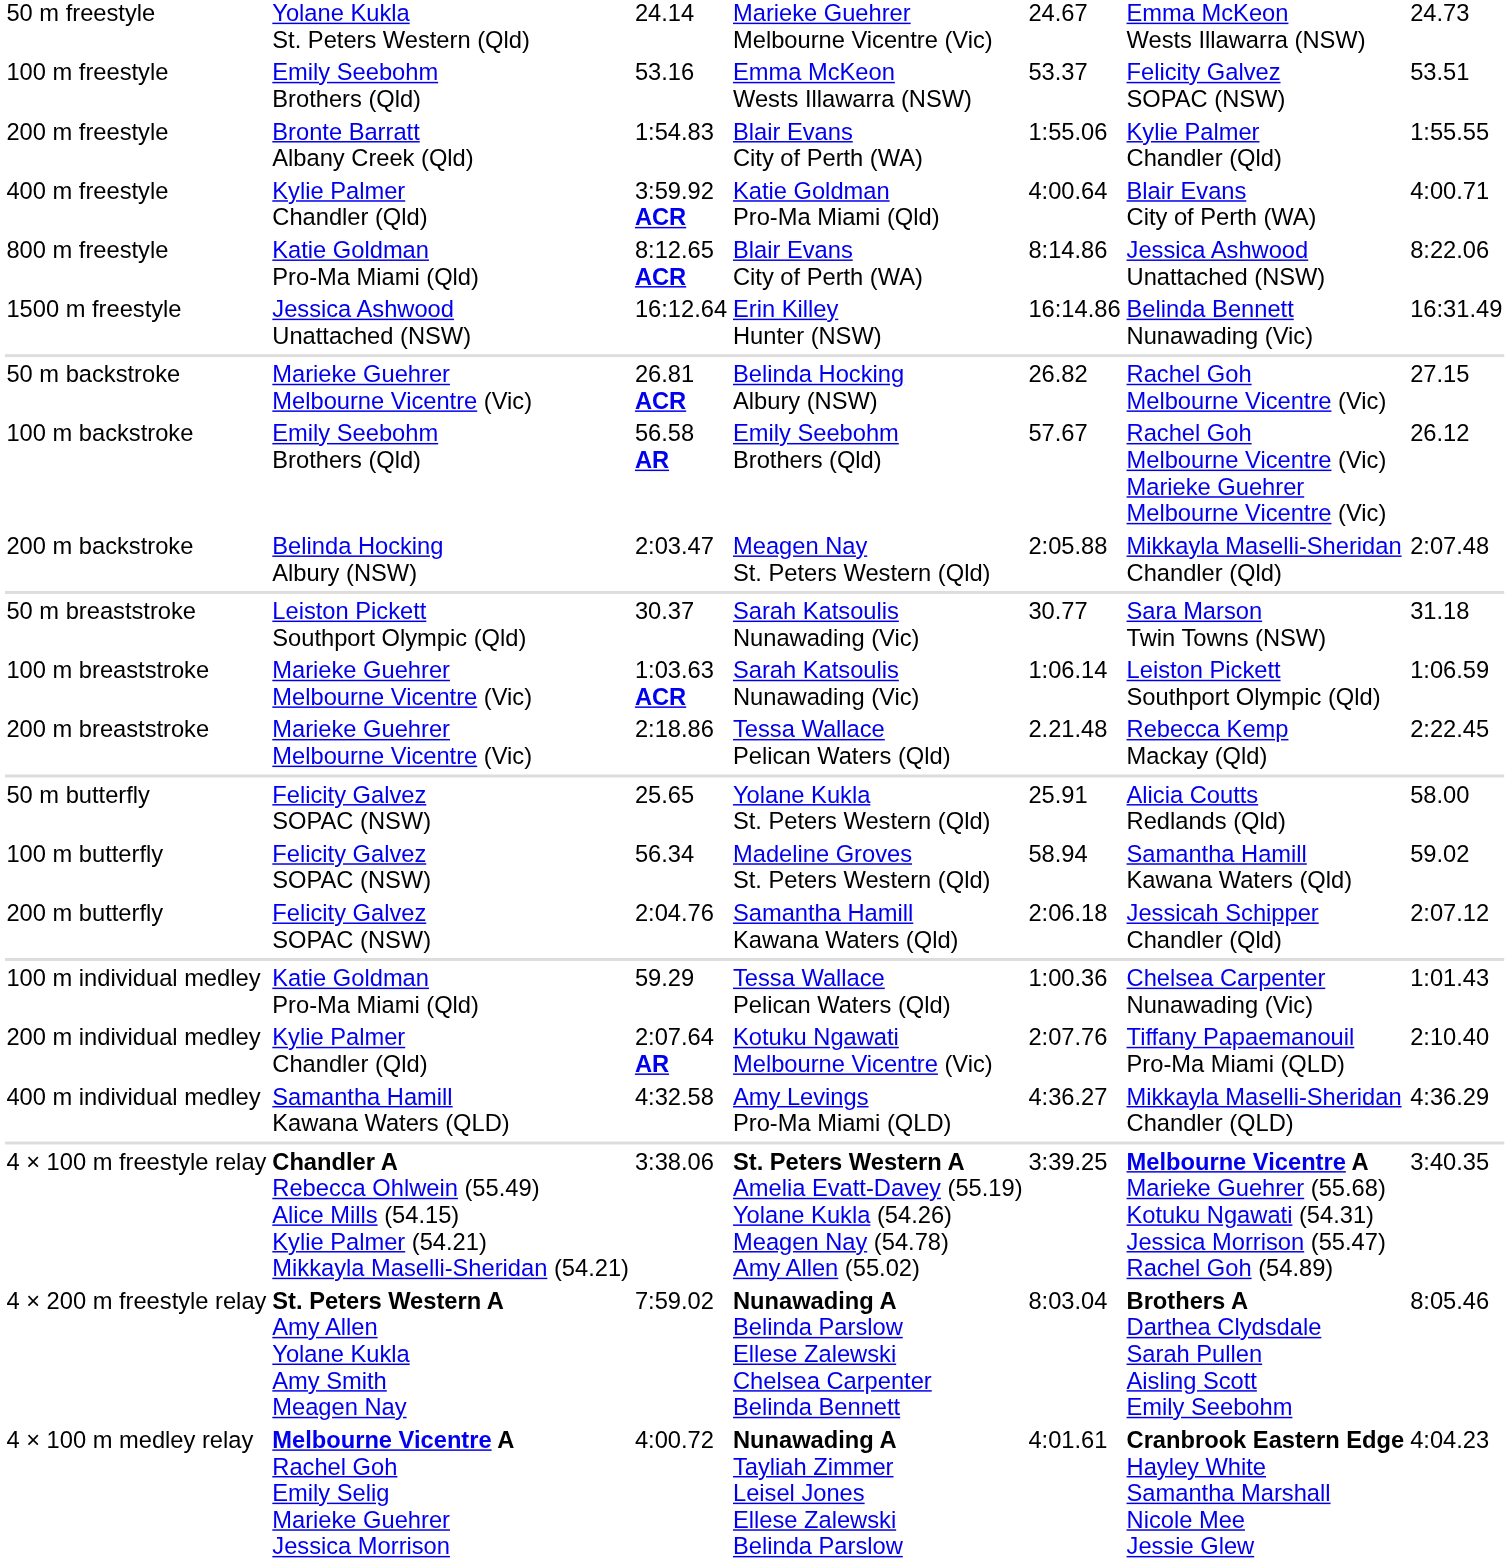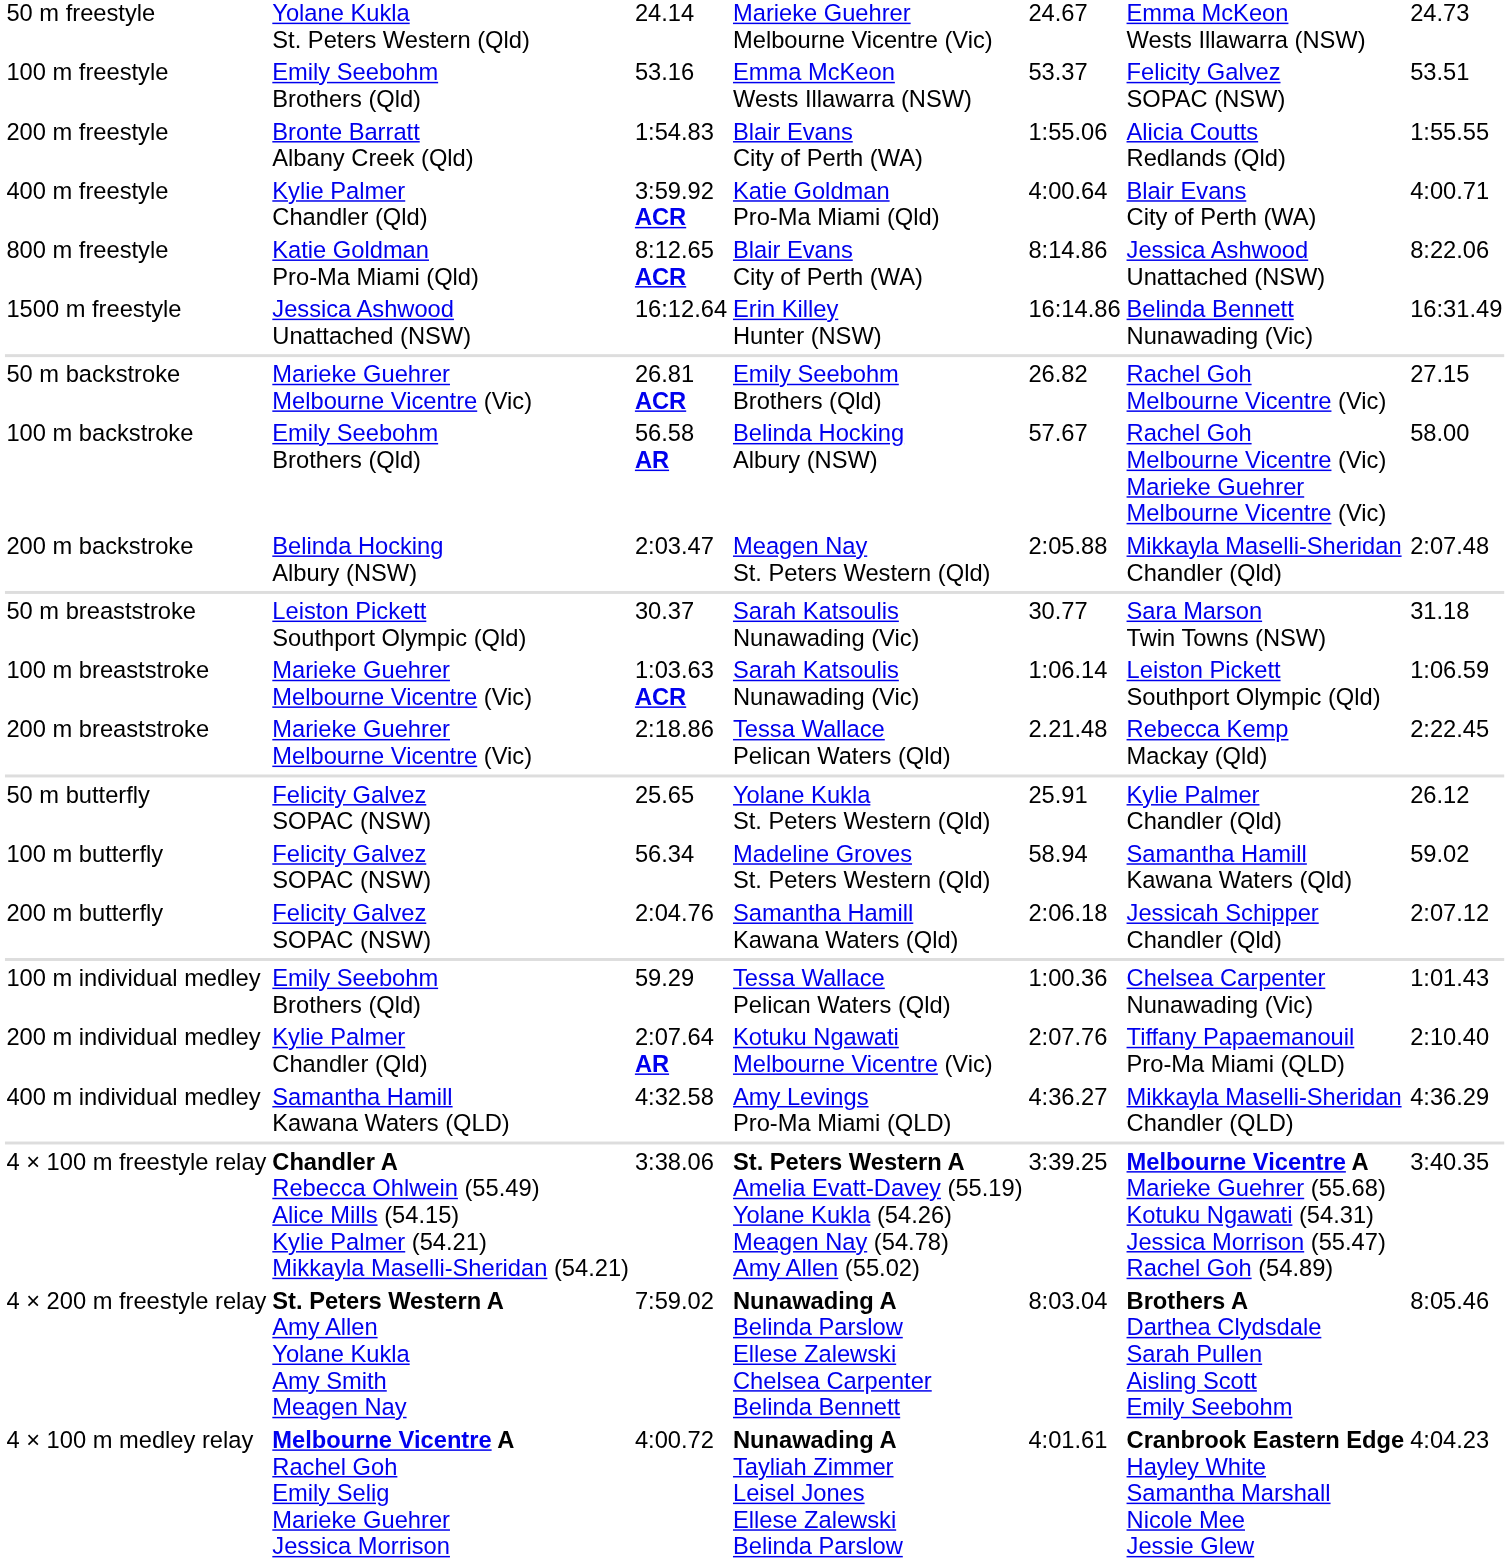 <table>
 <tr valign="top">
 <td>50 m freestyle</td>
 <td><a href='#'>Yolane Kukla</a><br>St. Peters Western (Qld)</td>
 <td>24.14<br></td>
 <td><a href='#'>Marieke Guehrer</a><br>Melbourne Vicentre (Vic)</td>
 <td>24.67<br></td>
 <td><a href='#'>Emma McKeon</a><br>Wests Illawarra (NSW)</td>
 <td>24.73<br></td>
 </tr>
 <tr valign="top">
 <td>100 m freestyle</td>
 <td><a href='#'>Emily Seebohm</a><br>Brothers (Qld)</td>
 <td>53.16<br></td>
 <td><a href='#'>Emma McKeon</a><br>Wests Illawarra (NSW)</td>
 <td>53.37<br></td>
 <td><a href='#'>Felicity Galvez</a><br>SOPAC (NSW)</td>
 <td>53.51<br></td>
 </tr>
 <tr valign="top">
 <td>200 m freestyle</td>
 <td><a href='#'>Bronte Barratt</a><br>Albany Creek (Qld)</td>
 <td>1:54.83<br></td>
 <td><a href='#'>Blair Evans</a><br>City of Perth (WA)</td>
 <td>1:55.06<br></td>
-<td><a href='#'>Kylie Palmer</a><br>Chandler (Qld)</td>
+<td><a href='#'>Alicia Coutts</a><br>Redlands (Qld)</td>
 <td>1:55.55<br></td>
 </tr>
 <tr valign="top">
 <td>400 m freestyle</td>
 <td><a href='#'>Kylie Palmer</a><br>Chandler (Qld)</td>
 <td>3:59.92<br><strong><a href='#'>ACR</a></strong></td>
 <td><a href='#'>Katie Goldman</a><br>Pro-Ma Miami (Qld)</td>
 <td>4:00.64<br></td>
 <td><a href='#'>Blair Evans</a><br>City of Perth (WA)</td>
 <td>4:00.71<br></td>
 </tr>
 <tr valign="top">
 <td>800 m freestyle</td>
 <td><a href='#'>Katie Goldman</a><br>Pro-Ma Miami (Qld)</td>
 <td>8:12.65<br><strong><a href='#'>ACR</a></strong></td>
 <td><a href='#'>Blair Evans</a><br>City of Perth (WA)</td>
 <td>8:14.86<br></td>
 <td><a href='#'>Jessica Ashwood</a><br>Unattached (NSW)</td>
 <td>8:22.06<br></td>
 </tr>
 <tr valign="top">
 <td>1500 m freestyle</td>
 <td><a href='#'>Jessica Ashwood</a><br>Unattached (NSW)</td>
 <td>16:12.64<br></td>
 <td><a href='#'>Erin Killey</a><br>Hunter (NSW)</td>
 <td>16:14.86<br></td>
 <td><a href='#'>Belinda Bennett</a><br>Nunawading (Vic)</td>
 <td>16:31.49<br></td>
 </tr>
 <tr bgcolor=#DDDDDD>
 <td colspan=7></td>
 </tr>
 <tr valign="top">
 <td>50 m backstroke</td>
 <td><a href='#'>Marieke Guehrer</a><br><a href='#'>Melbourne Vicentre</a> (Vic)</td>
 <td>26.81<br><strong><a href='#'>ACR</a></strong></td>
-<td><a href='#'>Belinda Hocking</a><br>Albury (NSW)</td>
+<td><a href='#'>Emily Seebohm</a><br>Brothers (Qld)</td>
 <td>26.82<br></td>
 <td><a href='#'>Rachel Goh</a><br><a href='#'>Melbourne Vicentre</a> (Vic)<br></td>
 <td>27.15<br></td>
 </tr>
 <tr valign="top">
 <td>100 m backstroke</td>
 <td><a href='#'>Emily Seebohm</a><br>Brothers (Qld)</td>
 <td>56.58<br><strong><a href='#'>AR</a></strong></td>
-<td><a href='#'>Emily Seebohm</a><br>Brothers (Qld)</td>
+<td><a href='#'>Belinda Hocking</a><br>Albury (NSW)</td>
 <td>57.67<br></td>
 <td><a href='#'>Rachel Goh</a><br><a href='#'>Melbourne Vicentre</a> (Vic)<br><a href='#'>Marieke Guehrer</a><br><a href='#'>Melbourne Vicentre</a> (Vic)</td>
-<td>26.12<br></td>
+<td>58.00<br></td>
 </tr>
 <tr valign="top">
 <td>200 m backstroke</td>
 <td><a href='#'>Belinda Hocking</a><br>Albury (NSW)</td>
 <td>2:03.47<br></td>
 <td><a href='#'>Meagen Nay</a><br>St. Peters Western (Qld)</td>
 <td>2:05.88<br></td>
 <td><a href='#'>Mikkayla Maselli-Sheridan</a><br>Chandler (Qld)</td>
 <td>2:07.48<br></td>
 </tr>
 <tr bgcolor=#DDDDDD>
 <td colspan=7></td>
 </tr>
 <tr valign="top">
 <td>50 m breaststroke</td>
 <td><a href='#'>Leiston Pickett</a><br>Southport Olympic (Qld)</td>
 <td>30.37<br></td>
 <td><a href='#'>Sarah Katsoulis</a><br>Nunawading (Vic)</td>
 <td>30.77<br></td>
 <td><a href='#'>Sara Marson</a><br>Twin Towns (NSW)</td>
 <td>31.18<br></td>
 </tr>
 <tr valign="top">
 <td>100 m breaststroke</td>
 <td><a href='#'>Marieke Guehrer</a><br><a href='#'>Melbourne Vicentre</a> (Vic)</td>
 <td>1:03.63 <br><strong><a href='#'>ACR</a></strong></td>
 <td><a href='#'>Sarah Katsoulis</a><br>Nunawading (Vic)</td>
 <td>1:06.14 <br></td>
 <td><a href='#'>Leiston Pickett</a><br>Southport Olympic (Qld)</td>
 <td>1:06.59 <br></td>
 </tr>
 <tr valign="top">
 <td>200 m breaststroke</td>
 <td><a href='#'>Marieke Guehrer</a><br><a href='#'>Melbourne Vicentre</a> (Vic)</td>
 <td>2:18.86 <br></td>
 <td><a href='#'>Tessa Wallace</a><br>Pelican Waters (Qld)</td>
 <td>2.21.48 <br></td>
 <td><a href='#'>Rebecca Kemp</a><br>Mackay (Qld)</td>
 <td>2:22.45 <br></td>
 </tr>
 <tr bgcolor=#DDDDDD>
 <td colspan=7></td>
 </tr>
 <tr valign="top">
 <td>50 m butterfly</td>
 <td><a href='#'>Felicity Galvez</a><br>SOPAC (NSW)</td>
 <td>25.65<br></td>
 <td><a href='#'>Yolane Kukla</a><br>St. Peters Western (Qld)</td>
 <td>25.91<br></td>
-<td><a href='#'>Alicia Coutts</a><br>Redlands (Qld)</td>
-<td>58.00<br></td>
+<td><a href='#'>Kylie Palmer</a><br>Chandler (Qld)</td>
+<td>26.12<br></td>
 </tr>
 <tr valign="top">
 <td>100 m butterfly</td>
 <td><a href='#'>Felicity Galvez</a><br>SOPAC (NSW)</td>
 <td>56.34<br></td>
 <td><a href='#'>Madeline Groves</a><br>St. Peters Western (Qld)</td>
 <td>58.94<br></td>
 <td><a href='#'>Samantha Hamill</a><br>Kawana Waters (Qld)</td>
 <td>59.02<br></td>
 </tr>
 <tr valign="top">
 <td>200 m butterfly</td>
 <td><a href='#'>Felicity Galvez</a><br>SOPAC (NSW)</td>
 <td>2:04.76<br></td>
 <td><a href='#'>Samantha Hamill</a><br>Kawana Waters (Qld)</td>
 <td>2:06.18<br></td>
 <td><a href='#'>Jessicah Schipper</a><br>Chandler (Qld)</td>
 <td>2:07.12<br></td>
 </tr>
 <tr bgcolor=#DDDDDD>
 <td colspan=7></td>
 </tr>
 <tr valign="top">
 <td>100 m individual medley</td>
-<td><a href='#'>Katie Goldman</a><br>Pro-Ma Miami (Qld)</td>
+<td><a href='#'>Emily Seebohm</a><br>Brothers (Qld)</td>
 <td>59.29 <br></td>
 <td><a href='#'>Tessa Wallace</a><br>Pelican Waters (Qld)</td>
 <td>1:00.36 <br></td>
 <td><a href='#'>Chelsea Carpenter</a><br>Nunawading (Vic)</td>
 <td>1:01.43<br></td>
 </tr>
 <tr valign="top">
 <td>200 m individual medley</td>
 <td><a href='#'>Kylie Palmer</a><br>Chandler (Qld)</td>
 <td>2:07.64 <br><strong><a href='#'>AR</a></strong></td>
 <td><a href='#'>Kotuku Ngawati</a><br><a href='#'>Melbourne Vicentre</a> (Vic)</td>
 <td>2:07.76<br></td>
 <td><a href='#'>Tiffany Papaemanouil</a><br>Pro-Ma Miami (QLD)</td>
 <td>2:10.40<br></td>
 </tr>
 <tr valign="top">
 <td>400 m individual medley</td>
 <td><a href='#'>Samantha Hamill</a><br>Kawana Waters (QLD)</td>
 <td>4:32.58<br></td>
 <td><a href='#'>Amy Levings</a><br>Pro-Ma Miami (QLD)</td>
 <td>4:36.27<br></td>
 <td><a href='#'>Mikkayla Maselli-Sheridan</a><br>Chandler (QLD)</td>
 <td>4:36.29<br></td>
 </tr>
 <tr bgcolor=#DDDDDD>
 <td colspan=7></td>
 </tr>
 <tr valign="top">
 <td>4 × 100 m freestyle relay</td>
 <td><strong>Chandler A</strong><br><a href='#'>Rebecca Ohlwein</a> (55.49)<br><a href='#'>Alice Mills</a> (54.15)<br><a href='#'>Kylie Palmer</a> (54.21)<br><a href='#'>Mikkayla Maselli-Sheridan</a> (54.21)</td>
 <td>3:38.06<br></td>
 <td><strong>St. Peters Western A</strong><br><a href='#'>Amelia Evatt-Davey</a> (55.19)<br><a href='#'>Yolane Kukla</a> (54.26)<br><a href='#'>Meagen Nay</a> (54.78)<br><a href='#'>Amy Allen</a> (55.02)</td>
 <td>3:39.25<br></td>
 <td><strong><a href='#'>Melbourne Vicentre</a> A</strong><br><a href='#'>Marieke Guehrer</a> (55.68)<br><a href='#'>Kotuku Ngawati</a> (54.31)<br><a href='#'>Jessica Morrison</a> (55.47)<br><a href='#'>Rachel Goh</a> (54.89)</td>
 <td>3:40.35<br></td>
 </tr>
 <tr valign="top">
 <td>4 × 200 m freestyle relay</td>
 <td><strong>St. Peters Western A</strong><br><a href='#'>Amy Allen</a><br><a href='#'>Yolane Kukla</a><br><a href='#'>Amy Smith</a><br><a href='#'>Meagen Nay</a></td>
 <td>7:59.02<br></td>
 <td><strong>Nunawading A</strong><br><a href='#'>Belinda Parslow</a><br><a href='#'>Ellese Zalewski</a><br><a href='#'>Chelsea Carpenter</a><br><a href='#'>Belinda Bennett</a></td>
 <td>8:03.04<br></td>
 <td><strong>Brothers A</strong><br><a href='#'>Darthea Clydsdale</a><br><a href='#'>Sarah Pullen</a><br><a href='#'>Aisling Scott</a><br><a href='#'>Emily Seebohm</a></td>
 <td>8:05.46<br></td>
 </tr>
 <tr valign="top">
 <td>4 × 100 m medley relay</td>
 <td><strong><a href='#'>Melbourne Vicentre</a> A</strong><br><a href='#'>Rachel Goh</a><br><a href='#'>Emily Selig</a><br><a href='#'>Marieke Guehrer</a><br><a href='#'>Jessica Morrison</a></td>
 <td>4:00.72<br></td>
 <td><strong>Nunawading A</strong><br><a href='#'>Tayliah Zimmer</a><br><a href='#'>Leisel Jones</a><br><a href='#'>Ellese Zalewski</a><br><a href='#'>Belinda Parslow</a></td>
 <td>4:01.61<br></td>
 <td><strong>Cranbrook Eastern Edge</strong><br><a href='#'>Hayley White</a><br><a href='#'>Samantha Marshall</a><br><a href='#'>Nicole Mee</a><br><a href='#'>Jessie Glew</a></td>
 <td>4:04.23<br></td>
 </tr>
 <tr valign="top">
 </tr>
 </table>
